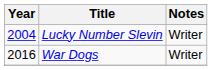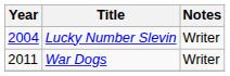 <table class="wikitable">
 <tr>
 <th>Year</th>
 <th>Title</th>
 <th>Notes</th>
 </tr>
 <tr>
 <td><a href='#'>2004</a></td>
 <td><em><a href='#'>Lucky Number Slevin</a></em></td>
 <td>Writer</td>
 </tr>
 <tr>
-<td>2016</td>
+<td>2011</td>
 <td><em><a href='#'>War Dogs</a></em></td>
 <td>Writer</td>
 </tr>
 <tr>
 </tr>
 </table>
